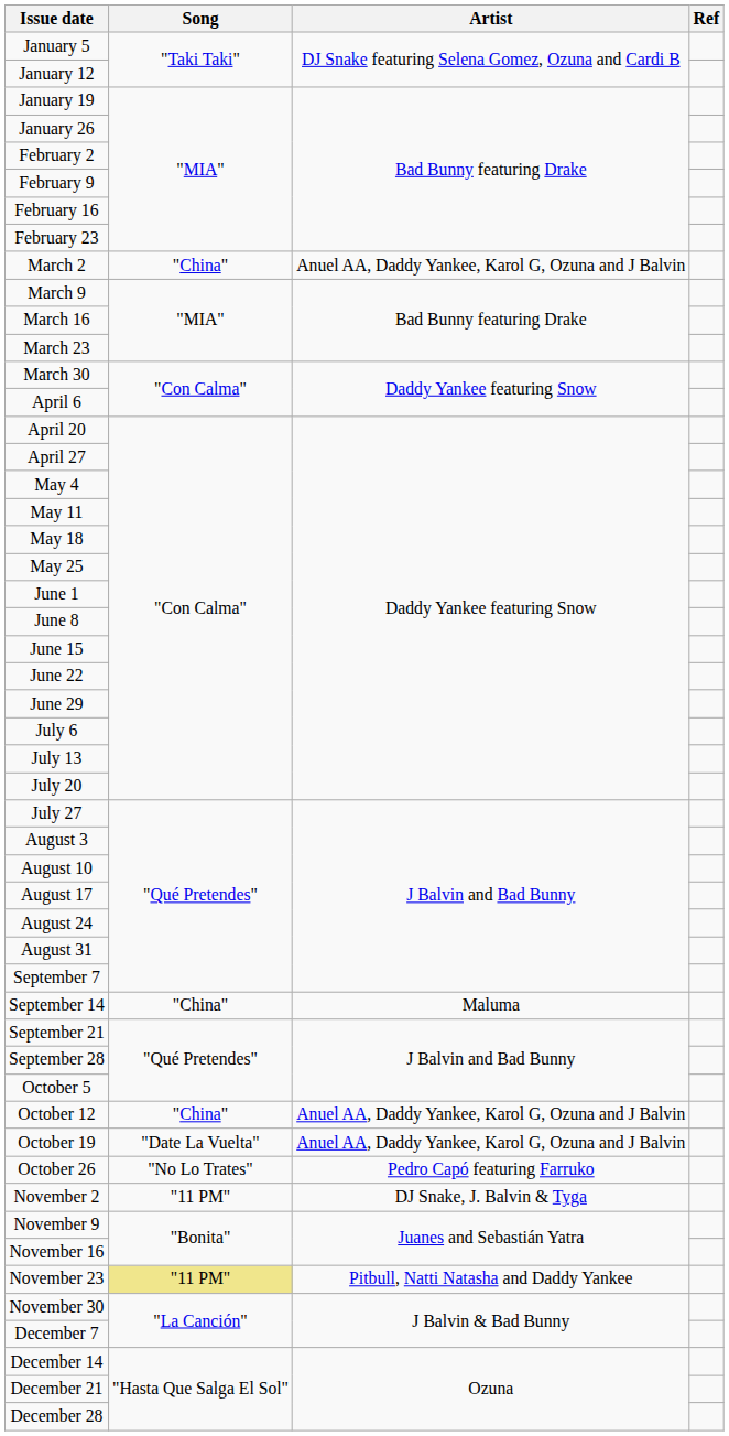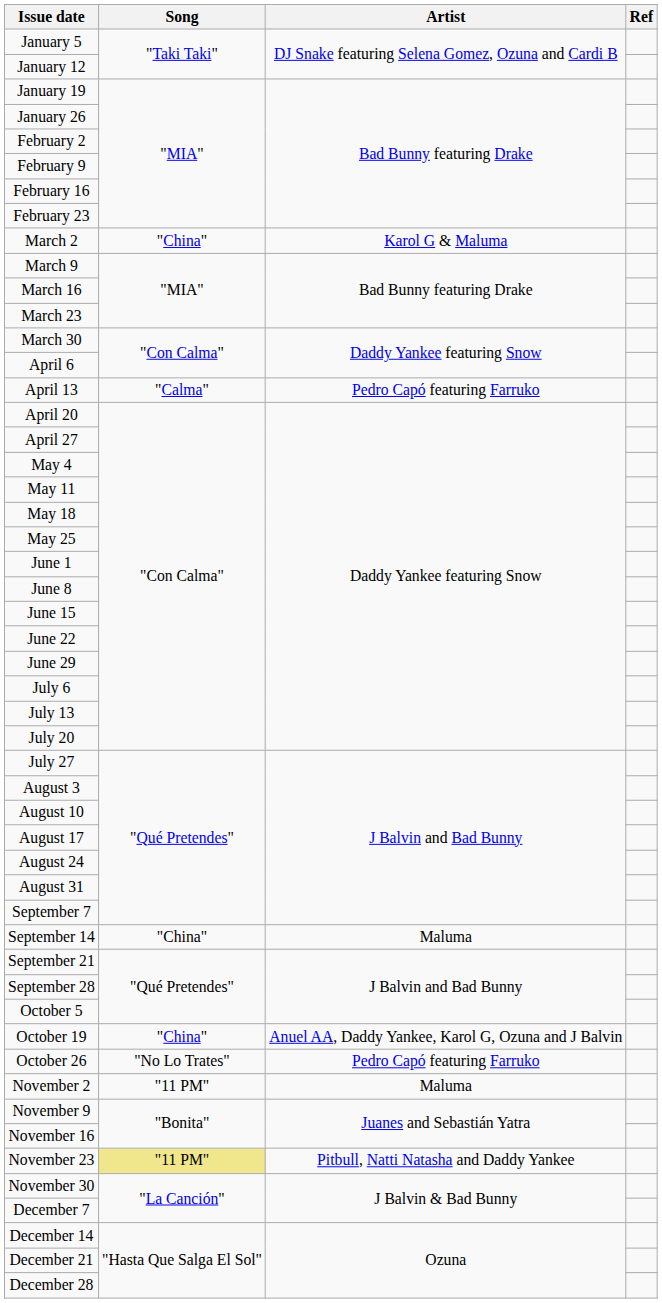 <table class="wikitable" style="text-align: center;">
 <tr>
 <th>Issue date</th>
 <th>Song</th>
 <th>Artist</th>
 <th>Ref</th>
 </tr>
 <tr>
 <td>January 5</td>
 <td style="text-align: center;" rowspan="2">"<a href='#'>Taki Taki</a>"</td>
 <td style="text-align: center;" rowspan="2"><a href='#'>DJ Snake</a> featuring <a href='#'>Selena Gomez</a>, <a href='#'>Ozuna</a> and <a href='#'>Cardi B</a></td>
 <td style="text-align: center;"></td>
 </tr>
 <tr>
 <td>January 12</td>
 <td style="text-align: center;"></td>
 </tr>
 <tr>
 <td>January 19</td>
 <td style="text-align: center;" rowspan="6">"<a href='#'>MIA</a>"</td>
 <td style="text-align: center;" rowspan="6"><a href='#'>Bad Bunny</a> featuring <a href='#'>Drake</a></td>
 <td style="text-align: center;"></td>
 </tr>
 <tr>
 <td>January 26</td>
 <td style="text-align: center;"></td>
 </tr>
 <tr>
 <td>February 2</td>
 <td style="text-align: center;"></td>
 </tr>
 <tr>
 <td>February 9</td>
 <td style="text-align: center;"></td>
 </tr>
 <tr>
 <td>February 16</td>
 <td style="text-align: center;"></td>
 </tr>
 <tr>
 <td>February 23</td>
 <td style="text-align: center;"></td>
 </tr>
 <tr>
 <td>March 2</td>
 <td style="text-align: center;">"<a href='#'>China</a>"</td>
-<td>Anuel AA, Daddy Yankee, Karol G, Ozuna and J Balvin</td>
+<td style="text-align: center;"><a href='#'>Karol G</a> & <a href='#'>Maluma</a></td>
 <td style="text-align: center;"></td>
 </tr>
 <tr>
 <td>March 9</td>
 <td style="text-align: center;" rowspan="3">"MIA"</td>
 <td style="text-align: center;" rowspan="3">Bad Bunny featuring Drake</td>
 <td style="text-align: center;"></td>
 </tr>
 <tr>
 <td>March 16</td>
 <td style="text-align: center;"></td>
 </tr>
 <tr>
 <td>March 23</td>
 <td style="text-align: center;"></td>
 </tr>
 <tr>
 <td>March 30</td>
 <td style="text-align: center;" rowspan="2">"<a href='#'>Con Calma</a>"</td>
 <td style="text-align: center;" rowspan="2"><a href='#'>Daddy Yankee</a> featuring <a href='#'>Snow</a></td>
 <td style="text-align: center;"></td>
 </tr>
 <tr>
 <td>April 6</td>
+<td style="text-align: center;"></td>
+</tr>
+<tr>
+<td>April 13</td>
+<td style="text-align: center;">"<a href='#'>Calma</a>"</td>
+<td style="text-align: center;"><a href='#'>Pedro Capó</a> featuring <a href='#'>Farruko</a></td>
 <td style="text-align: center;"></td>
 </tr>
 <tr>
 <td>April 20</td>
 <td style="text-align: center;" rowspan="14">"Con Calma"</td>
 <td style="text-align: center;" rowspan="14">Daddy Yankee featuring Snow</td>
 <td style="text-align: center;"></td>
 </tr>
 <tr>
 <td>April 27</td>
 <td style="text-align: center;"></td>
 </tr>
 <tr>
 <td>May 4</td>
 <td style="text-align: center;"></td>
 </tr>
 <tr>
 <td>May 11</td>
 <td style="text-align: center;"></td>
 </tr>
 <tr>
 <td>May 18</td>
 <td style="text-align: center;"></td>
 </tr>
 <tr>
 <td>May 25</td>
 <td style="text-align: center;"></td>
 </tr>
 <tr>
 <td>June 1</td>
 <td style="text-align: center;"></td>
 </tr>
 <tr>
 <td>June 8</td>
 <td style="text-align: center;"></td>
 </tr>
 <tr>
 <td>June 15</td>
 <td style="text-align: center;"></td>
 </tr>
 <tr>
 <td>June 22</td>
 <td style="text-align: center;"></td>
 </tr>
 <tr>
 <td>June 29</td>
 <td style="text-align: center;"></td>
 </tr>
 <tr>
 <td>July 6</td>
 <td style="text-align: center;"></td>
 </tr>
 <tr>
 <td>July 13</td>
 <td style="text-align: center;"></td>
 </tr>
 <tr>
 <td>July 20</td>
 <td style="text-align: center;"></td>
 </tr>
 <tr>
 <td>July 27</td>
 <td style="text-align: center;" rowspan="7">"<a href='#'>Qué Pretendes</a>"</td>
 <td style="text-align: center;" rowspan="7"><a href='#'>J Balvin</a> and <a href='#'>Bad Bunny</a></td>
 <td style="text-align: center;"></td>
 </tr>
 <tr>
 <td>August 3</td>
 <td style="text-align: center;"></td>
 </tr>
 <tr>
 <td>August 10</td>
 <td style="text-align: center;"></td>
 </tr>
 <tr>
 <td>August 17</td>
 <td style="text-align: center;"></td>
 </tr>
 <tr>
 <td>August 24</td>
 <td style="text-align: center;"></td>
 </tr>
 <tr>
 <td>August 31</td>
 <td style="text-align: center;"></td>
 </tr>
 <tr>
 <td>September 7</td>
 <td style="text-align: center;"></td>
 </tr>
 <tr>
 <td>September 14</td>
 <td>"China"</td>
 <td>Maluma</td>
 <td style="text-align: center;"></td>
 </tr>
 <tr>
 <td>September 21</td>
 <td style="text-align: center;" rowspan="3">"Qué Pretendes"</td>
 <td style="text-align: center;" rowspan="3">J Balvin and Bad Bunny</td>
 <td style="text-align: center;"></td>
 </tr>
 <tr>
 <td>September 28</td>
 <td style="text-align: center;"></td>
 </tr>
 <tr>
 <td>October 5</td>
 <td style="text-align: center;"></td>
 </tr>
 <tr>
-<td>October 12</td>
+<td>October 19</td>
 <td style="text-align: center;">"<a href='#'>China</a>"</td>
-<td style="text-align: center;"><a href='#'>Anuel AA</a>, Daddy Yankee, Karol G, Ozuna and J Balvin</td>
-<td style="text-align: center;"></td>
-</tr>
-<tr>
-<td>October 19</td>
-<td style="text-align: center;">"Date La Vuelta"</td>
 <td style="text-align: center;"><a href='#'>Anuel AA</a>, Daddy Yankee, Karol G, Ozuna and J Balvin</td>
 <td style="text-align: center;"></td>
 </tr>
 <tr>
 <td>October 26</td>
 <td style="text-align: center;">"No Lo Trates"</td>
 <td style="text-align: center;"><a href='#'>Pedro Capó</a> featuring <a href='#'>Farruko</a></td>
 <td style="text-align: center;"></td>
 </tr>
 <tr>
 <td>November 2</td>
 <td>"11 PM"</td>
-<td>DJ Snake, J. Balvin & <a href='#'>Tyga</a></td>
+<td>Maluma</td>
 <td style="text-align: center;"></td>
 </tr>
 <tr>
 <td>November 9</td>
 <td rowspan="2">"Bonita"</td>
 <td rowspan="2"><a href='#'>Juanes</a> and Sebastián Yatra</td>
 <td style="text-align: center;"></td>
 </tr>
 <tr>
 <td>November 16</td>
 <td style="text-align: center;"></td>
 </tr>
 <tr>
 <td>November 23</td>
 <td style="background: khaki;">"11 PM"</td>
 <td style="text-align: center;"><a href='#'>Pitbull</a>, <a href='#'>Natti Natasha</a> and Daddy Yankee</td>
 <td style="text-align: center;"></td>
 </tr>
 <tr>
 <td>November 30</td>
 <td rowspan="2">"<a href='#'>La Canción</a>"</td>
 <td rowspan="2">J Balvin & Bad Bunny</td>
 <td style="text-align: center;"></td>
 </tr>
 <tr>
 <td>December 7</td>
 <td style="text-align: center;"></td>
 </tr>
 <tr>
 <td>December 14</td>
 <td rowspan="3">"Hasta Que Salga El Sol"</td>
 <td rowspan="3">Ozuna</td>
 <td style="text-align: center;"></td>
 </tr>
 <tr>
 <td>December 21</td>
 <td style="text-align: center;"></td>
 </tr>
 <tr>
 <td>December 28</td>
 <td style="text-align: center;"></td>
 </tr>
 </table>
